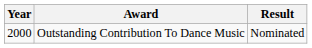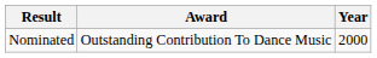 <table class="wikitable">
 <tr>
+<th>Result</th>
+<th>Award</th>
 <th>Year</th>
-<th>Award</th>
-<th>Result</th>
 </tr>
 <tr>
+<td>Nominated</td>
+<td>Outstanding Contribution To Dance Music</td>
 <td>2000</td>
-<td>Outstanding Contribution To Dance Music</td>
-<td>Nominated</td>
 </tr>
 </table>
